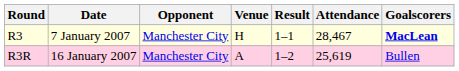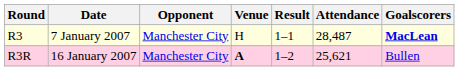 <table class="wikitable">
 <tr>
 <th>Round</th>
 <th>Date</th>
 <th>Opponent</th>
 <th>Venue</th>
 <th>Result</th>
 <th>Attendance</th>
 <th>Goalscorers</th>
 </tr>
 <tr style="background-color: #ffffdd;">
 <td>R3</td>
 <td>7 January 2007</td>
 <td><a href='#'>Manchester City</a></td>
 <td>H</td>
 <td>1–1</td>
-<td>28,467</td>
+<td>28,487</td>
 <td><strong><a href='#'>MacLean</a></strong></td>
 </tr>
 <tr style="background-color: #ffd0e3;">
 <td>R3R</td>
 <td>16 January 2007</td>
 <td><a href='#'>Manchester City</a></td>
-<td>A</td>
+<td><strong>A</strong></td>
 <td>1–2</td>
-<td>25,619</td>
+<td>25,621</td>
 <td><a href='#'>Bullen</a></td>
 </tr>
 </table>
